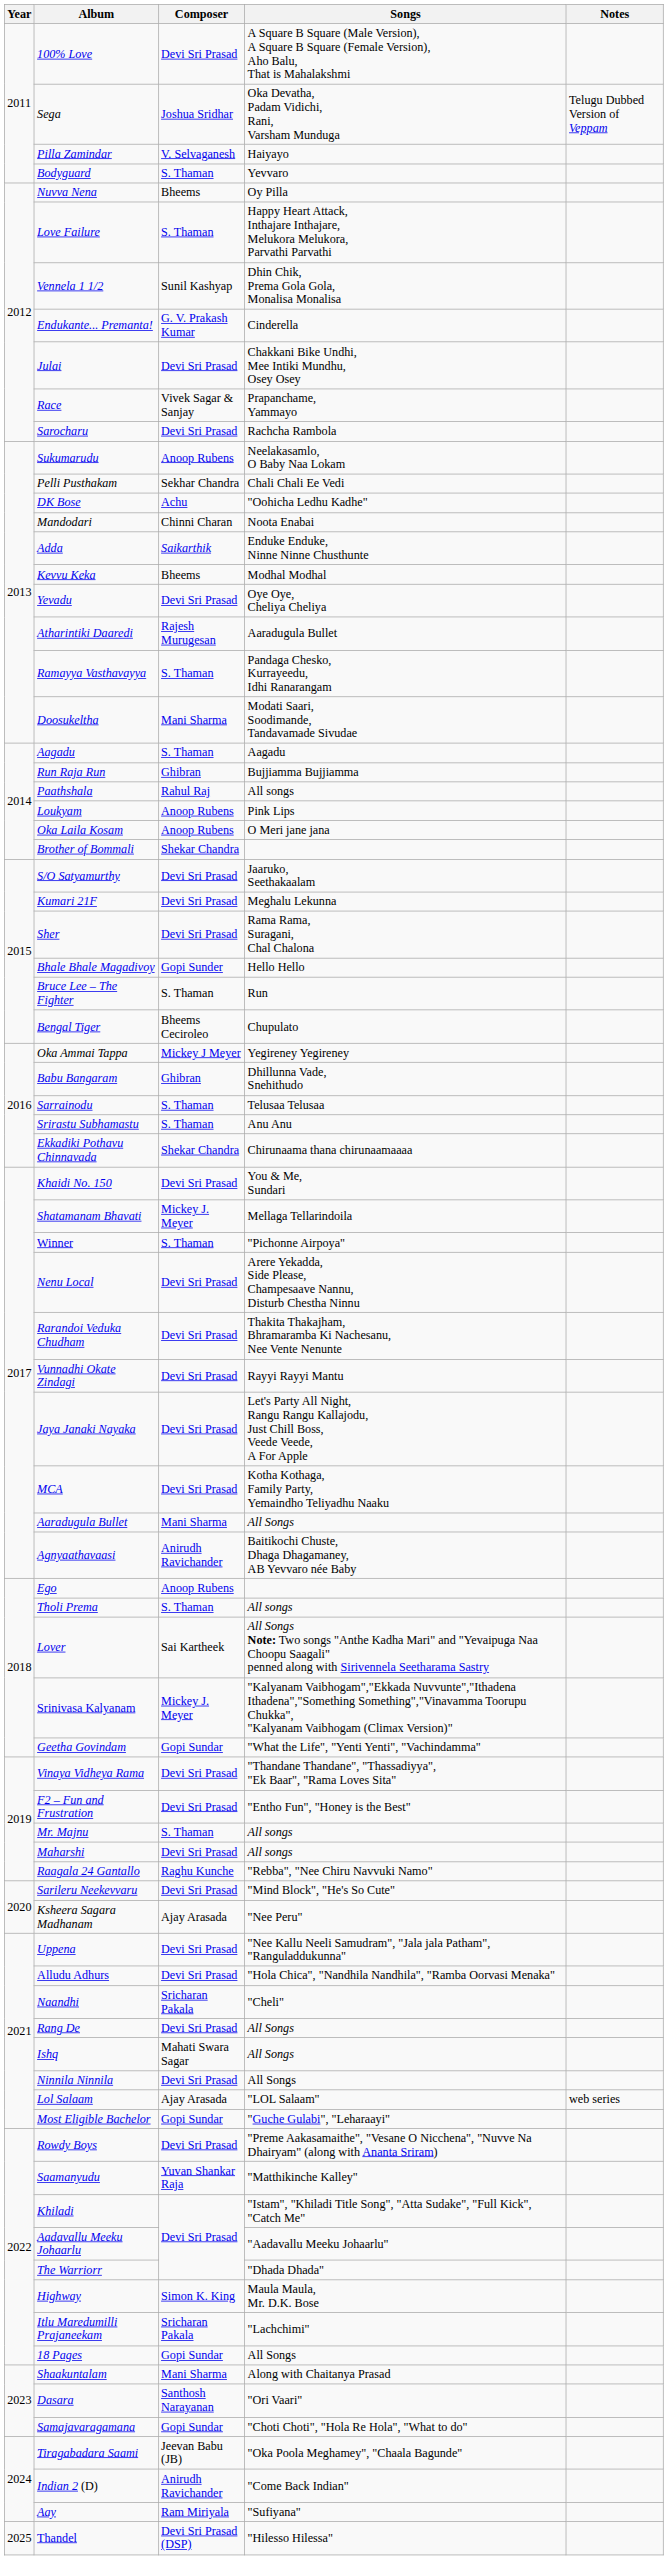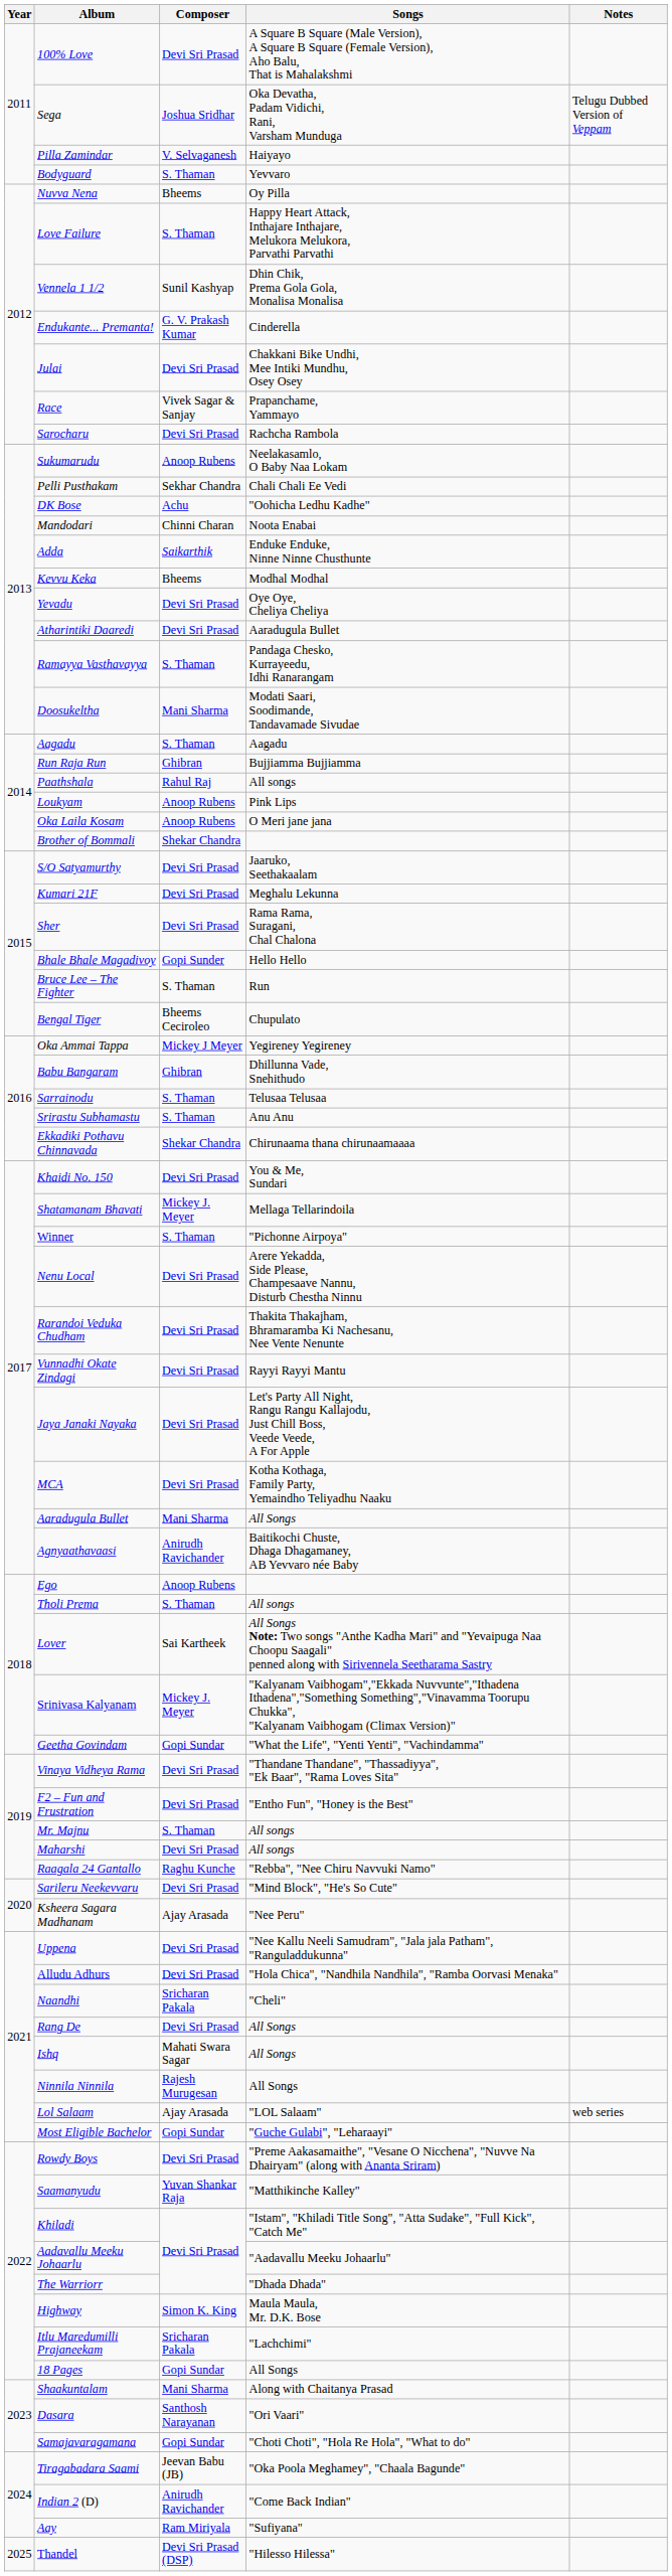 <table class="wikitable sortable">
 <tr>
 <th>Year</th>
 <th>Album</th>
 <th>Composer</th>
 <th>Songs</th>
 <th>Notes</th>
 </tr>
 <tr>
 <td rowspan="4">2011</td>
 <td><em><a href='#'>100% Love</a></em></td>
 <td><a href='#'>Devi Sri Prasad</a></td>
 <td>A Square B Square (Male Version),<br>A Square B Square (Female Version),<br>Aho Balu,<br>That is Mahalakshmi</td>
 <td></td>
 </tr>
 <tr>
 <td><em>Sega</em></td>
 <td><a href='#'>Joshua Sridhar</a></td>
 <td>Oka Devatha,<br>Padam Vidichi,<br>Rani,<br>Varsham Munduga</td>
 <td>Telugu Dubbed Version of <em><a href='#'>Veppam</a></em></td>
 </tr>
 <tr>
 <td><em><a href='#'>Pilla Zamindar</a></em></td>
 <td><a href='#'>V. Selvaganesh</a></td>
 <td>Haiyayo</td>
 <td></td>
 </tr>
 <tr>
 <td><em><a href='#'>Bodyguard</a></em></td>
 <td><a href='#'>S. Thaman</a></td>
 <td>Yevvaro</td>
 <td></td>
 </tr>
 <tr>
 <td rowspan="7">2012</td>
 <td><em><a href='#'>Nuvva Nena</a></em></td>
 <td>Bheems</td>
 <td>Oy Pilla</td>
 <td></td>
 </tr>
 <tr>
 <td><em><a href='#'>Love Failure</a></em></td>
 <td><a href='#'>S. Thaman</a></td>
 <td>Happy Heart Attack,<br>Inthajare Inthajare,<br>Melukora Melukora,<br>Parvathi Parvathi</td>
 <td></td>
 </tr>
 <tr>
 <td><em><a href='#'>Vennela 1 1/2</a></em></td>
 <td>Sunil Kashyap</td>
 <td>Dhin Chik,<br>Prema Gola Gola,<br>Monalisa Monalisa</td>
 <td></td>
 </tr>
 <tr>
 <td><em><a href='#'>Endukante... Premanta!</a></em></td>
 <td><a href='#'>G. V. Prakash Kumar</a></td>
 <td>Cinderella</td>
 <td></td>
 </tr>
 <tr>
 <td><em><a href='#'>Julai</a></em></td>
 <td><a href='#'>Devi Sri Prasad</a></td>
 <td>Chakkani Bike Undhi,<br>Mee Intiki Mundhu,<br>Osey Osey</td>
 <td></td>
 </tr>
 <tr>
 <td><em><a href='#'>Race</a></em></td>
 <td>Vivek Sagar & Sanjay</td>
 <td>Prapanchame,<br>Yammayo</td>
 <td></td>
 </tr>
 <tr>
 <td><em><a href='#'>Sarocharu</a></em></td>
 <td><a href='#'>Devi Sri Prasad</a></td>
 <td>Rachcha Rambola</td>
 <td></td>
 </tr>
 <tr>
 <td rowspan="10">2013</td>
 <td><em><a href='#'>Sukumarudu</a></em></td>
 <td><a href='#'>Anoop Rubens</a></td>
 <td>Neelakasamlo,<br>O Baby Naa Lokam</td>
 <td></td>
 </tr>
 <tr>
 <td><em>Pelli Pusthakam</em></td>
 <td>Sekhar Chandra</td>
 <td>Chali Chali Ee Vedi</td>
 <td></td>
 </tr>
 <tr>
 <td><em><a href='#'>DK Bose</a></em></td>
 <td><a href='#'>Achu</a></td>
 <td>"Oohicha Ledhu Kadhe"</td>
 <td></td>
 </tr>
 <tr>
 <td><em>Mandodari</em></td>
 <td>Chinni Charan</td>
 <td>Noota Enabai</td>
 <td></td>
 </tr>
 <tr>
 <td><em><a href='#'>Adda</a></em></td>
 <td><em><a href='#'>Saikarthik</a></em></td>
 <td>Enduke Enduke,<br>Ninne Ninne Chusthunte</td>
 <td></td>
 </tr>
 <tr>
 <td><em><a href='#'>Kevvu Keka</a></em></td>
 <td>Bheems</td>
 <td>Modhal Modhal</td>
 <td></td>
 </tr>
 <tr>
 <td><em><a href='#'>Yevadu</a></em></td>
 <td><a href='#'>Devi Sri Prasad</a></td>
 <td>Oye Oye,<br>Cheliya Cheliya</td>
 <td></td>
 </tr>
 <tr>
 <td><em><a href='#'>Atharintiki Daaredi</a></em></td>
-<td><a href='#'>Rajesh Murugesan</a></td>
+<td><a href='#'>Devi Sri Prasad</a></td>
 <td>Aaradugula Bullet</td>
 <td></td>
 </tr>
 <tr>
 <td><em><a href='#'>Ramayya Vasthavayya</a></em></td>
 <td><a href='#'>S. Thaman</a></td>
 <td>Pandaga Chesko,<br>Kurrayeedu,<br>Idhi Ranarangam</td>
 <td></td>
 </tr>
 <tr>
 <td><em><a href='#'>Doosukeltha</a></em></td>
 <td><a href='#'>Mani Sharma</a></td>
 <td>Modati Saari,<br>Soodimande,<br>Tandavamade Sivudae</td>
 <td></td>
 </tr>
 <tr>
 <td rowspan="6">2014</td>
 <td><em><a href='#'>Aagadu</a></em></td>
 <td><a href='#'>S. Thaman</a></td>
 <td>Aagadu</td>
 <td></td>
 </tr>
 <tr>
 <td><em><a href='#'>Run Raja Run</a></em></td>
 <td><a href='#'>Ghibran</a></td>
 <td>Bujjiamma Bujjiamma</td>
 <td></td>
 </tr>
 <tr>
 <td><em><a href='#'>Paathshala</a></em></td>
 <td><a href='#'>Rahul Raj</a></td>
 <td>All songs</td>
 <td></td>
 </tr>
 <tr>
 <td><em><a href='#'>Loukyam</a></em></td>
 <td><a href='#'>Anoop Rubens</a></td>
 <td>Pink Lips</td>
 <td></td>
 </tr>
 <tr>
 <td><em><a href='#'>Oka Laila Kosam</a></em></td>
 <td><a href='#'>Anoop Rubens</a></td>
 <td>O Meri jane jana</td>
 <td></td>
 </tr>
 <tr>
 <td><em><a href='#'>Brother of Bommali</a></em></td>
 <td><a href='#'>Shekar Chandra</a></td>
 <td></td>
 <td></td>
 </tr>
 <tr>
 <td rowspan="6">2015</td>
 <td><em><a href='#'>S/O Satyamurthy</a></em></td>
 <td><a href='#'>Devi Sri Prasad</a></td>
 <td>Jaaruko,<br>Seethakaalam</td>
 <td></td>
 </tr>
 <tr>
 <td><em><a href='#'>Kumari 21F</a></em></td>
 <td><a href='#'>Devi Sri Prasad</a></td>
 <td>Meghalu Lekunna</td>
 <td></td>
 </tr>
 <tr>
 <td><em><a href='#'>Sher</a></em></td>
 <td><a href='#'>Devi Sri Prasad</a></td>
 <td>Rama Rama, <br>Suragani, <br>Chal Chalona</td>
 <td></td>
 </tr>
 <tr>
 <td><em><a href='#'>Bhale Bhale Magadivoy</a></em></td>
 <td><a href='#'>Gopi Sunder</a></td>
 <td>Hello Hello</td>
 <td></td>
 </tr>
 <tr>
 <td><em><a href='#'>Bruce Lee – The Fighter</a></em></td>
 <td>S. Thaman</td>
 <td>Run</td>
 <td></td>
 </tr>
 <tr>
 <td><em><a href='#'>Bengal Tiger</a></em></td>
 <td>Bheems Ceciroleo</td>
 <td>Chupulato</td>
 <td></td>
 </tr>
 <tr>
 <td rowspan="5">2016</td>
 <td><em>Oka Ammai Tappa</em></td>
 <td><a href='#'>Mickey J Meyer</a></td>
 <td>Yegireney Yegireney</td>
 <td></td>
 </tr>
 <tr>
 <td><em><a href='#'>Babu Bangaram</a></em></td>
 <td><a href='#'>Ghibran</a></td>
 <td>Dhillunna Vade,<br>Snehithudo</td>
 <td></td>
 </tr>
 <tr>
 <td><em><a href='#'>Sarrainodu</a></em></td>
 <td><a href='#'>S. Thaman</a></td>
 <td>Telusaa Telusaa</td>
 <td></td>
 </tr>
 <tr>
 <td><em><a href='#'>Srirastu Subhamastu</a></em></td>
 <td><a href='#'>S. Thaman</a></td>
 <td>Anu Anu</td>
 <td></td>
 </tr>
 <tr>
 <td><em><a href='#'>Ekkadiki Pothavu Chinnavada</a></em></td>
 <td><a href='#'>Shekar Chandra</a></td>
 <td>Chirunaama thana chirunaamaaaa</td>
 <td></td>
 </tr>
 <tr>
 <td rowspan="10">2017</td>
 <td><em><a href='#'>Khaidi No. 150</a></em></td>
 <td><a href='#'>Devi Sri Prasad</a></td>
 <td>You & Me, <br>Sundari</td>
 <td></td>
 </tr>
 <tr>
 <td><em><a href='#'>Shatamanam Bhavati</a></em></td>
 <td><a href='#'>Mickey J. Meyer</a></td>
 <td>Mellaga Tellarindoila</td>
 <td></td>
 </tr>
 <tr>
 <td><a href='#'>Winner</a></td>
 <td><a href='#'>S. Thaman</a></td>
 <td>"Pichonne Airpoya"</td>
 <td></td>
 </tr>
 <tr>
 <td><em><a href='#'>Nenu Local</a></em></td>
 <td><a href='#'>Devi Sri Prasad</a></td>
 <td>Arere Yekadda, <br>Side Please, <br>Champesaave Nannu, <br>Disturb Chestha Ninnu</td>
 <td></td>
 </tr>
 <tr>
 <td><em><a href='#'>Rarandoi Veduka Chudham</a></em></td>
 <td><a href='#'>Devi Sri Prasad</a></td>
 <td>Thakita Thakajham, <br>Bhramaramba Ki Nachesanu, <br>Nee Vente Nenunte</td>
 <td></td>
 </tr>
 <tr>
 <td><em><a href='#'>Vunnadhi Okate Zindagi</a></em></td>
 <td><a href='#'>Devi Sri Prasad</a></td>
 <td>Rayyi Rayyi Mantu</td>
 <td></td>
 </tr>
 <tr>
 <td><em><a href='#'>Jaya Janaki Nayaka</a></em></td>
 <td><a href='#'>Devi Sri Prasad</a></td>
 <td>Let's Party All Night, <br>Rangu Rangu Kallajodu, <br>Just Chill Boss, <br>Veede Veede, <br>A For Apple</td>
 <td></td>
 </tr>
 <tr>
 <td><a href='#'><em>MCA</em></a></td>
 <td><a href='#'>Devi Sri Prasad</a></td>
 <td>Kotha Kothaga, <br>Family Party, <br>Yemaindho Teliyadhu Naaku</td>
 <td></td>
 </tr>
 <tr>
 <td><em><a href='#'>Aaradugula Bullet</a></em></td>
 <td><a href='#'>Mani Sharma</a></td>
 <td><em>All Songs</em></td>
 <td></td>
 </tr>
 <tr>
 <td><em><a href='#'>Agnyaathavaasi</a></em></td>
 <td><a href='#'>Anirudh Ravichander</a></td>
 <td>Baitikochi Chuste, <br>Dhaga Dhagamaney, <br>AB Yevvaro née Baby</td>
 <td></td>
 </tr>
 <tr>
 <td rowspan="5">2018</td>
 <td><em><a href='#'>Ego</a></em></td>
 <td><a href='#'>Anoop Rubens</a></td>
 <td></td>
 </tr>
 <tr>
 <td><em><a href='#'>Tholi Prema</a></em></td>
 <td><a href='#'>S. Thaman</a></td>
 <td><em>All songs</em></td>
 <td></td>
 </tr>
 <tr>
 <td><a href='#'><em>Lover</em></a></td>
 <td>Sai Kartheek</td>
 <td><em>All Songs</em><br><strong>Note:</strong> Two songs "Anthe Kadha Mari" and "Yevaipuga Naa Choopu Saagali"<br>penned along with <a href='#'>Sirivennela Seetharama Sastry</a></td>
 <td></td>
 </tr>
 <tr>
 <td><a href='#'>Srinivasa Kalyanam</a></td>
 <td><a href='#'>Mickey J. Meyer</a></td>
 <td>"Kalyanam Vaibhogam","Ekkada Nuvvunte","Ithadena Ithadena","Something Something","Vinavamma Toorupu Chukka",<br>"Kalyanam Vaibhogam (Climax Version)"</td>
 <td></td>
 </tr>
 <tr>
 <td><em><a href='#'>Geetha Govindam</a></em></td>
 <td><a href='#'>Gopi Sundar</a></td>
 <td>"What the Life", "Yenti Yenti", "Vachindamma"</td>
 </tr>
 <tr>
 <td rowspan="5">2019</td>
 <td><em><a href='#'>Vinaya Vidheya Rama</a></em></td>
 <td><a href='#'>Devi Sri Prasad</a></td>
 <td>"Thandane Thandane", "Thassadiyya",<br>"Ek Baar", "Rama Loves Sita"</td>
 <td></td>
 </tr>
 <tr>
 <td><em><a href='#'>F2 – Fun and Frustration</a></em></td>
 <td><a href='#'>Devi Sri Prasad</a></td>
 <td>"Entho Fun", "Honey is the Best"</td>
 <td></td>
 </tr>
 <tr>
 <td><em><a href='#'>Mr. Majnu</a></em></td>
 <td><a href='#'>S. Thaman</a></td>
 <td><em>All songs</em></td>
 <td></td>
 </tr>
 <tr>
 <td><em><a href='#'>Maharshi</a></em></td>
 <td><a href='#'>Devi Sri Prasad</a></td>
 <td><em>All songs</em></td>
 <td></td>
 </tr>
 <tr>
 <td><em><a href='#'>Raagala 24 Gantallo</a></em></td>
 <td><a href='#'>Raghu Kunche</a></td>
 <td>"Rebba", "Nee Chiru Navvuki Namo"</td>
 <td></td>
 </tr>
 <tr>
 <td rowspan="2">2020</td>
 <td><em><a href='#'>Sarileru Neekevvaru</a></em></td>
 <td><a href='#'>Devi Sri Prasad</a></td>
 <td>"Mind Block", "He's So Cute"</td>
 <td></td>
 </tr>
 <tr>
 <td><em>Ksheera Sagara Madhanam</em></td>
 <td>Ajay Arasada</td>
 <td>"Nee Peru"</td>
 <td></td>
 </tr>
 <tr>
 <td rowspan="8">2021</td>
 <td><em><a href='#'>Uppena</a></em></td>
 <td><a href='#'>Devi Sri Prasad</a></td>
 <td>"Nee Kallu Neeli Samudram", "Jala jala Patham", "Ranguladdukunna"</td>
 <td></td>
 </tr>
 <tr>
 <td><a href='#'>Alludu Adhurs</a></td>
 <td><a href='#'>Devi Sri Prasad</a></td>
 <td>"Hola Chica", "Nandhila Nandhila", "Ramba Oorvasi Menaka"</td>
 <td></td>
 </tr>
 <tr>
 <td><em><a href='#'>Naandhi</a></em></td>
 <td><a href='#'>Sricharan Pakala</a></td>
 <td>"Cheli"</td>
 <td></td>
 </tr>
 <tr>
 <td><em><a href='#'>Rang De</a></em></td>
 <td><a href='#'>Devi Sri Prasad</a></td>
 <td><em>All Songs</em></td>
 <td></td>
 </tr>
 <tr>
 <td><a href='#'><em>Ishq</em></a></td>
 <td>Mahati Swara Sagar</td>
 <td><em>All Songs</em></td>
 <td></td>
 </tr>
 <tr>
 <td><em><a href='#'>Ninnila Ninnila</a></em></td>
-<td><a href='#'>Devi Sri Prasad</a></td>
+<td><a href='#'>Rajesh Murugesan</a></td>
 <td>All Songs</td>
 <td></td>
 </tr>
 <tr>
 <td><em><a href='#'>Lol Salaam</a></em></td>
 <td>Ajay Arasada</td>
 <td>"LOL Salaam"</td>
 <td>web series</td>
 </tr>
 <tr>
 <td><em><a href='#'>Most Eligible Bachelor</a></em></td>
 <td><a href='#'>Gopi Sundar</a></td>
 <td>"<a href='#'>Guche Gulabi</a>", "Leharaayi"</td>
 <td></td>
 </tr>
 <tr>
 <td rowspan="8">2022</td>
 <td><em><a href='#'>Rowdy Boys</a></em></td>
 <td><a href='#'>Devi Sri Prasad</a></td>
 <td>"Preme Aakasamaithe", "Vesane O Nicchena", "Nuvve Na Dhairyam" (along with <a href='#'>Ananta Sriram</a>)</td>
 <td></td>
 </tr>
 <tr>
 <td><em><a href='#'>Saamanyudu</a></em></td>
 <td><a href='#'>Yuvan Shankar Raja</a></td>
 <td>"Matthikinche Kalley"</td>
 <td></td>
 </tr>
 <tr>
 <td><em><a href='#'>Khiladi</a></em></td>
 <td rowspan="3"><a href='#'>Devi Sri Prasad</a></td>
 <td>"Istam", "Khiladi Title Song", "Atta Sudake", "Full Kick", "Catch Me"</td>
 <td></td>
 </tr>
 <tr>
 <td><a href='#'><em>Aadavallu Meeku Johaarlu</em></a></td>
 <td>"Aadavallu Meeku Johaarlu"</td>
 <td></td>
 </tr>
 <tr>
 <td><a href='#'><em>The Warriorr</em></a></td>
 <td>"Dhada Dhada"</td>
 <td></td>
 </tr>
 <tr>
 <td><a href='#'><em>Highway</em></a></td>
 <td><a href='#'>Simon K. King</a></td>
 <td>Maula Maula,<br>Mr. D.K. Bose</td>
 <td></td>
 </tr>
 <tr>
 <td><em><a href='#'>Itlu Maredumilli Prajaneekam</a></em></td>
 <td><a href='#'>Sricharan Pakala</a></td>
 <td>"Lachchimi"</td>
 <td></td>
 </tr>
 <tr>
 <td><em><a href='#'>18 Pages</a></em></td>
 <td><a href='#'>Gopi Sundar</a></td>
 <td>All Songs</td>
 <td></td>
 </tr>
 <tr>
 <td rowspan="3">2023</td>
 <td><em><a href='#'>Shaakuntalam</a></em></td>
 <td><a href='#'>Mani Sharma</a></td>
 <td>Along with Chaitanya Prasad</td>
 <td></td>
 </tr>
 <tr>
 <td><em><a href='#'>Dasara</a></em></td>
 <td><a href='#'>Santhosh Narayanan</a></td>
 <td>"Ori Vaari"</td>
 <td></td>
 </tr>
 <tr>
 <td><em><a href='#'>Samajavaragamana</a></em></td>
 <td><a href='#'>Gopi Sundar</a></td>
 <td>"Choti Choti", "Hola Re Hola", "What to do"</td>
 </tr>
 <tr>
 <td rowspan="3">2024</td>
 <td><em><a href='#'>Tiragabadara Saami</a></em></td>
 <td>Jeevan Babu (JB)</td>
 <td>"Oka Poola Meghamey", "Chaala Bagunde"</td>
 <td></td>
 </tr>
 <tr>
 <td><em><a href='#'>Indian 2</a></em> (D)</td>
 <td><a href='#'>Anirudh Ravichander</a></td>
 <td>"Come Back Indian"</td>
 <td></td>
 </tr>
 <tr>
 <td><a href='#'><em>Aay</em></a></td>
 <td><a href='#'>Ram Miriyala</a></td>
 <td>"Sufiyana"</td>
 <td></td>
 </tr>
 <tr>
 <td>2025</td>
 <td><a href='#'>Thandel</a></td>
 <td><a href='#'>Devi Sri Prasad (DSP)</a></td>
 <td>"Hilesso Hilessa"</td>
 </tr>
 </table>
